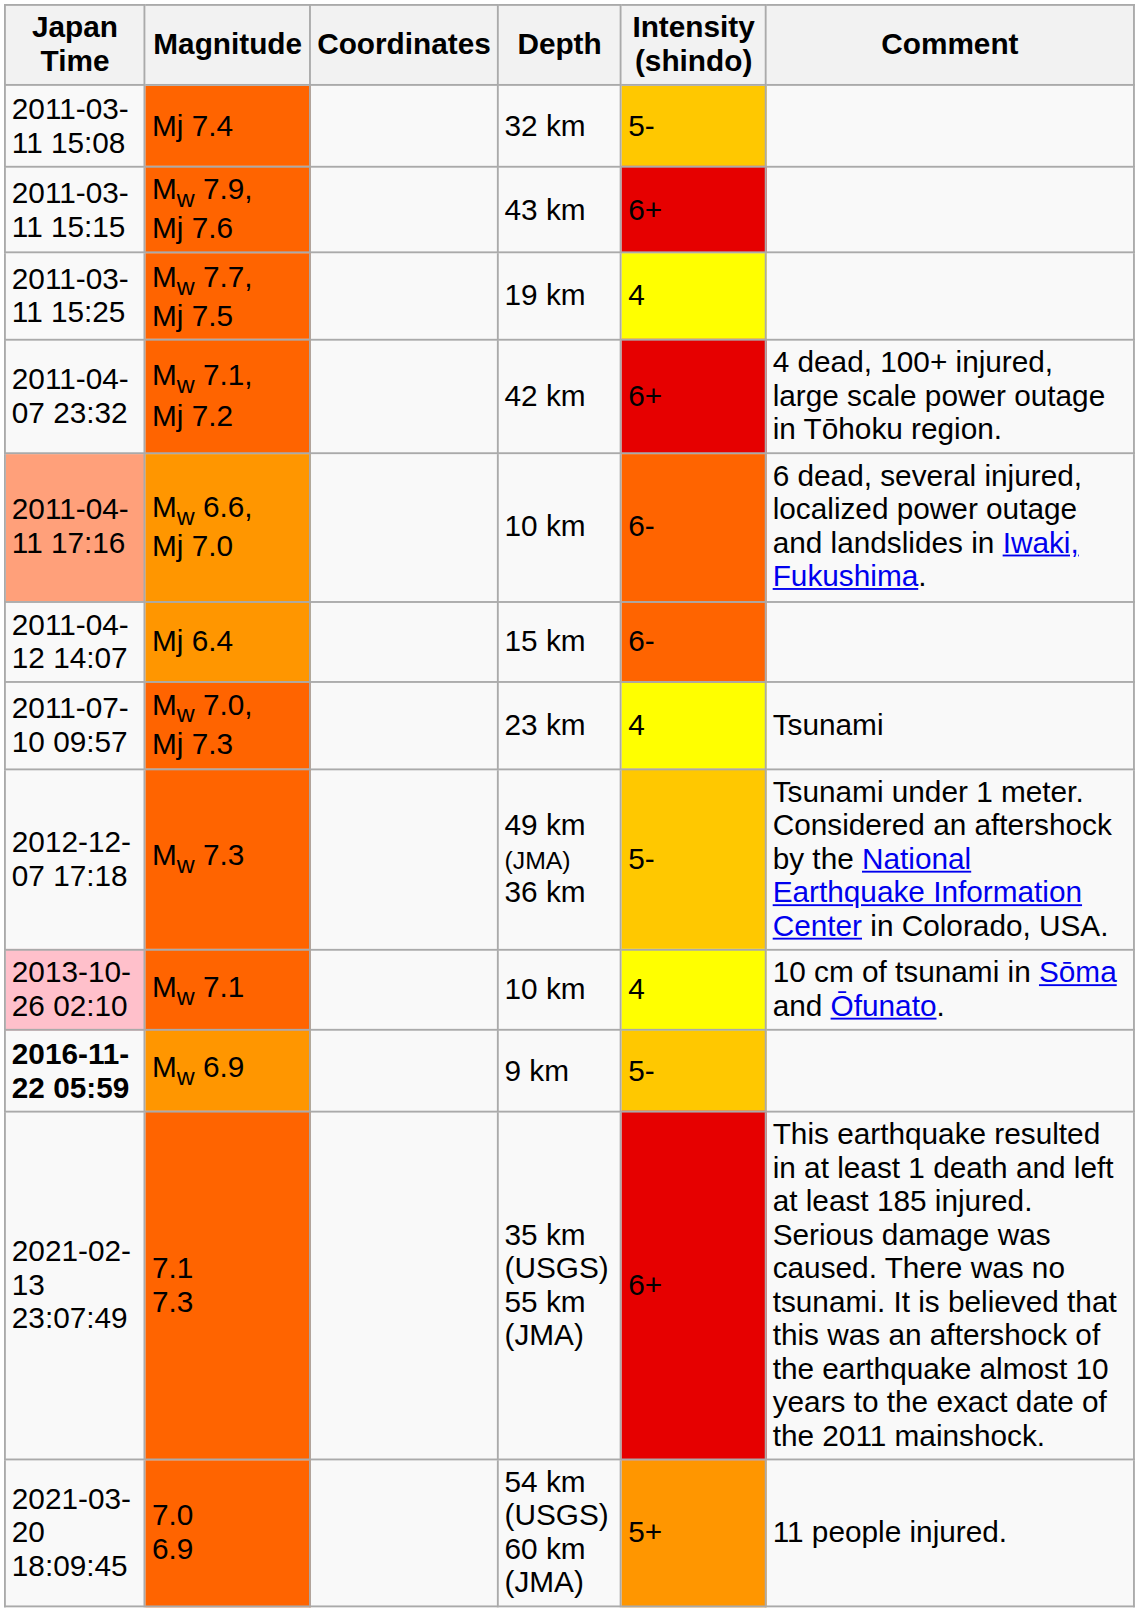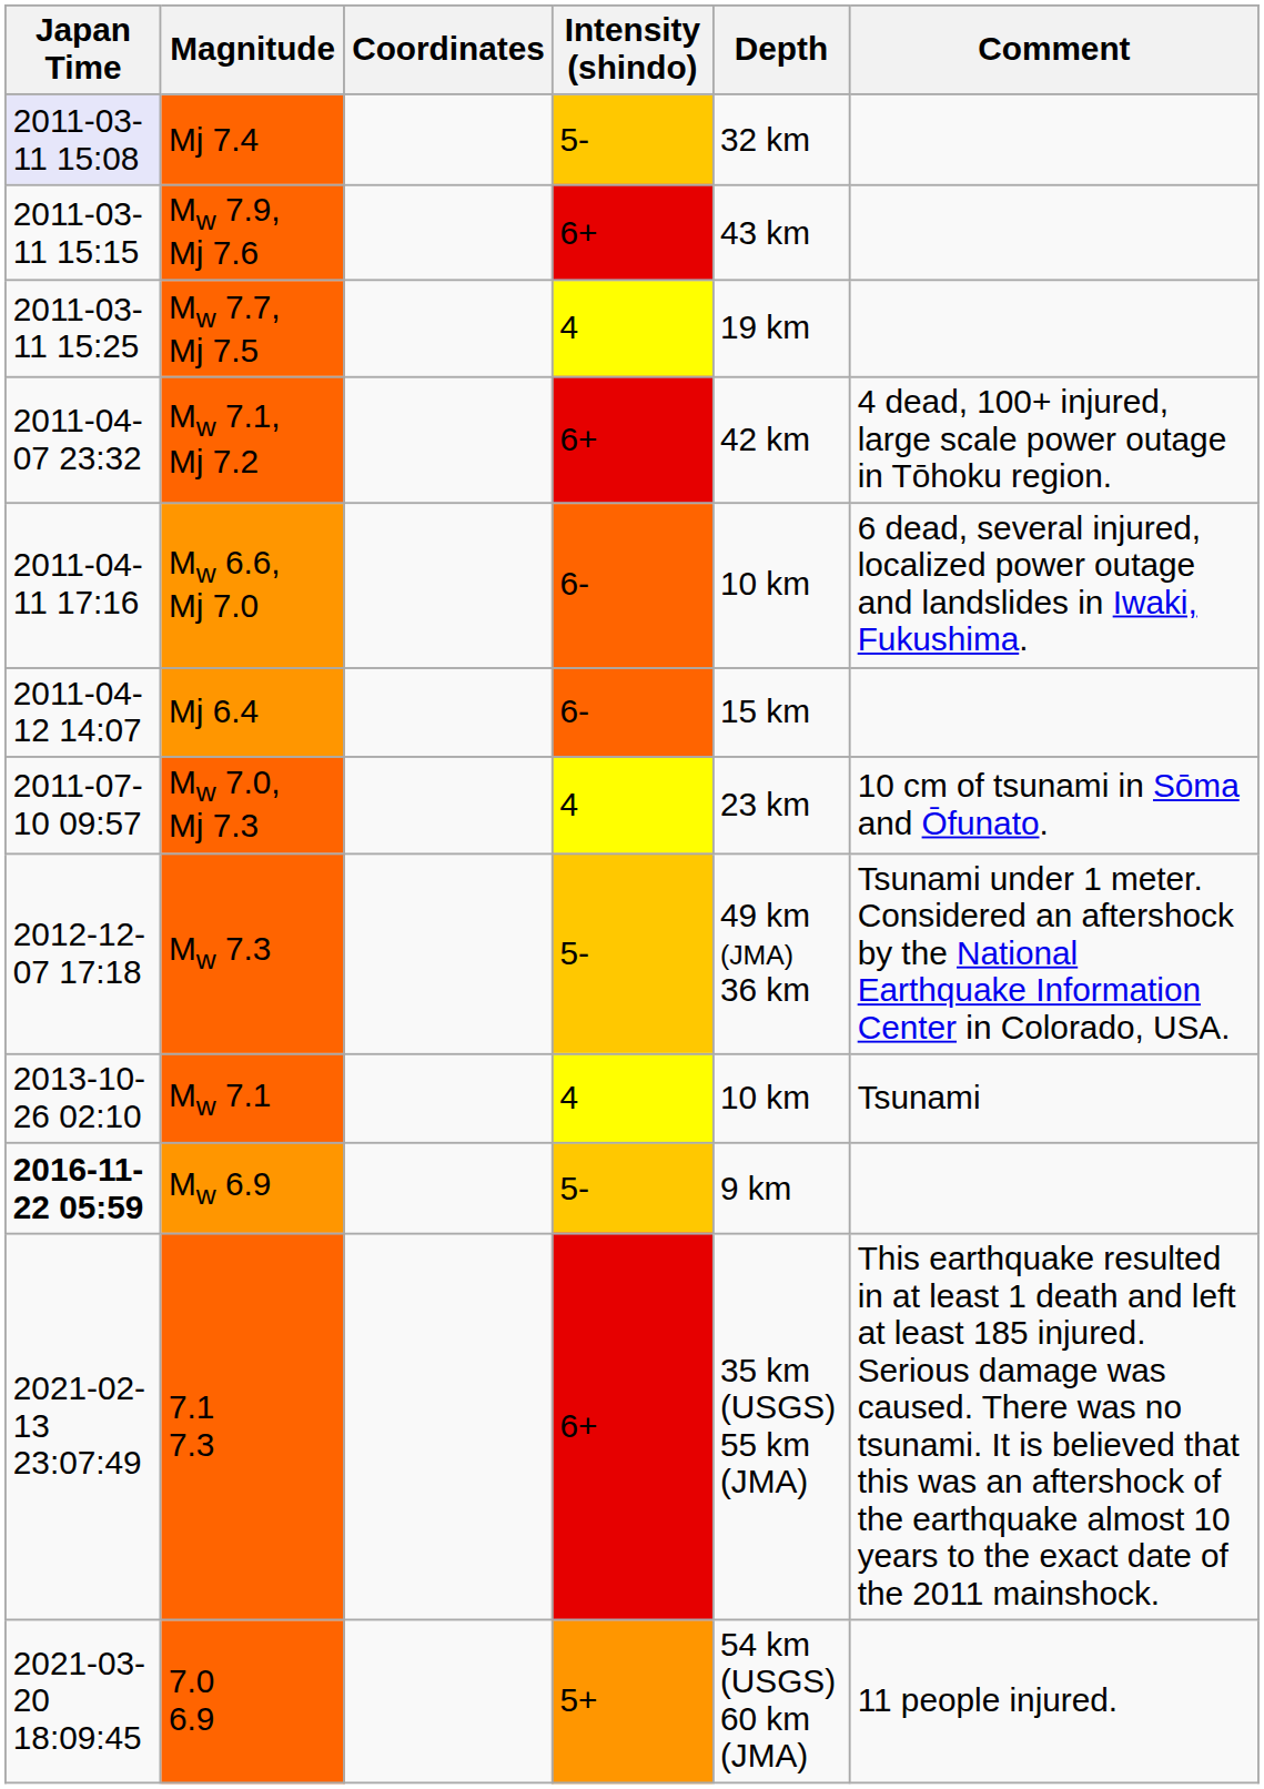 <table class="wikitable">
 <tr>
 <th>Japan Time</th>
 <th>Magnitude</th>
 <th>Coordinates</th>
+<th>Intensity (shindo)</th>
 <th>Depth</th>
-<th>Intensity (shindo)</th>
 <th>Comment</th>
 </tr>
 <tr>
-<td>2011-03-11 15:08</td>
+<td style="background: lavender;">2011-03-11 15:08</td>
 <td style="background-color:#ff6400">Mj 7.4</td>
 <td></td>
+<td style="background-color:#ffc800">5-</td>
 <td>32 km</td>
-<td style="background-color:#ffc800">5-</td>
 <td></td>
 </tr>
 <tr>
 <td>2011-03-11 15:15</td>
 <td style="background-color:#ff6400">M<sub>w</sub> 7.9, Mj 7.6</td>
 <td></td>
+<td style="background-color:#e60000"><span> 6+</span></td>
 <td>43 km</td>
-<td style="background-color:#e60000"><span> 6+</span></td>
 <td></td>
 </tr>
 <tr>
 <td>2011-03-11 15:25</td>
 <td style="background-color:#ff6400">M<sub>w</sub> 7.7, Mj 7.5</td>
 <td></td>
+<td style="background-color:#ffff00">4</td>
 <td>19 km</td>
-<td style="background-color:#ffff00">4</td>
 <td></td>
 </tr>
 <tr>
 <td>2011-04-07 23:32</td>
 <td style="background-color:#ff6400">M<sub>w</sub> 7.1, Mj 7.2</td>
 <td></td>
+<td style="background-color:#e60000"><span> 6+</span></td>
 <td>42 km</td>
-<td style="background-color:#e60000"><span> 6+</span></td>
 <td> 4 dead, 100+ injured, large scale power outage in Tōhoku region.</td>
 </tr>
 <tr>
-<td style="background: lightsalmon;">2011-04-11 17:16</td>
+<td>2011-04-11 17:16</td>
 <td style="background-color:#ff9600">M<sub>w</sub> 6.6, Mj 7.0</td>
 <td></td>
+<td style="background-color:#ff6400">6-</td>
 <td>10 km</td>
-<td style="background-color:#ff6400">6-</td>
 <td> 6 dead, several injured, localized power outage and landslides in <a href='#'>Iwaki, Fukushima</a>.</td>
 </tr>
 <tr>
 <td>2011-04-12 14:07</td>
 <td style="background-color:#ff9600">Mj 6.4</td>
 <td></td>
+<td style="background-color:#ff6400">6-</td>
 <td>15 km</td>
-<td style="background-color:#ff6400">6-</td>
 <td></td>
 </tr>
 <tr>
 <td>2011-07-10 09:57</td>
 <td style="background-color:#ff6400">M<sub>w</sub> 7.0, Mj 7.3</td>
 <td></td>
+<td style="background-color:#ffff00">4</td>
 <td>23 km</td>
-<td style="background-color:#ffff00">4</td>
-<td>Tsunami</td>
+<td>10 cm of tsunami in <a href='#'>Sōma</a> and <a href='#'>Ōfunato</a>.</td>
 </tr>
 <tr>
 <td>2012-12-07 17:18</td>
 <td style="background-color:#ff6400">M<sub>w</sub> 7.3</td>
 <td></td>
+<td style="background-color:#ffc800">5-</td>
 <td>49 km <small>(JMA)</small> <br> 36 km </td>
-<td style="background-color:#ffc800">5-</td>
 <td> Tsunami under 1 meter.  Considered an aftershock by the <a href='#'>National Earthquake Information Center</a> in Colorado, USA.</td>
 </tr>
 <tr>
-<td style="background: pink;">2013-10-26 02:10</td>
+<td>2013-10-26 02:10</td>
 <td style="background-color:#ff6400">M<sub>w</sub> 7.1</td>
 <td></td>
+<td style="background-color:#ffff00">4</td>
 <td>10 km </td>
-<td style="background-color:#ffff00">4</td>
-<td>10 cm of tsunami in <a href='#'>Sōma</a> and <a href='#'>Ōfunato</a>.</td>
+<td>Tsunami</td>
 </tr>
 <tr>
 <td><strong>2016-11-22 05:59</strong></td>
 <td style="background-color:#ff9600">M<sub>w</sub> 6.9</td>
 <td></td>
+<td style="background-color:#ffc800">5-</td>
 <td>9 km</td>
-<td style="background-color:#ffc800">5-</td>
 <td></td>
 </tr>
 <tr>
 <td>2021-02-13 23:07:49</td>
 <td style="background-color:#ff6400">7.1<br>7.3</td>
 <td></td>
+<td style="background-color:#e60000"><span> 6+</span></td>
 <td>35 km (USGS)<br>55 km (JMA)</td>
-<td style="background-color:#e60000"><span> 6+</span></td>
 <td>  This earthquake resulted in at least 1 death and left at least 185 injured. Serious damage was caused. There was no tsunami. It is believed that this was an aftershock of the earthquake almost 10 years to the exact date of the 2011 mainshock.</td>
 </tr>
 <tr>
 <td>2021-03-20 18:09:45</td>
 <td style="background-color:#ff6400">7.0<br>6.9</td>
 <td></td>
+<td style="background-color:#ff9600">5+</td>
 <td>54 km (USGS)<br>60 km (JMA)</td>
-<td style="background-color:#ff9600">5+</td>
 <td>11 people injured.</td>
 </tr>
 </table>
